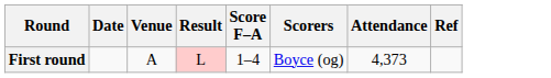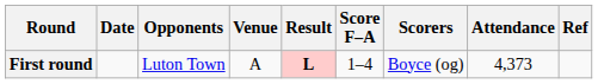 <table class="wikitable plainrowheaders sortable" style="text-align:center">
 <tr>
 <th scope="col">Round</th>
 <th scope="col">Date</th>
+<th scope="col">Opponents</th>
 <th scope="col">Venue</th>
 <th scope="col">Result</th>
 <th scope="col">Score<br>F–A</th>
 <th scope="col" class="unsortable">Scorers</th>
 <th scope="col">Attendance</th>
 <th scope="col" class="unsortable">Ref</th>
 </tr>
 <tr>
 <th scope="row">First round</th>
 <td align="left"></td>
+<td align="left"><a href='#'>Luton Town</a></td>
 <td>A</td>
-<td style="background-color:#FFCCCC">L</td>
+<td style="background-color:#FFCCCC"><strong>L</strong></td>
 <td>1–4</td>
 <td align="left"><a href='#'>Boyce</a> (og)</td>
 <td>4,373</td>
 <td></td>
 </tr>
 </table>
